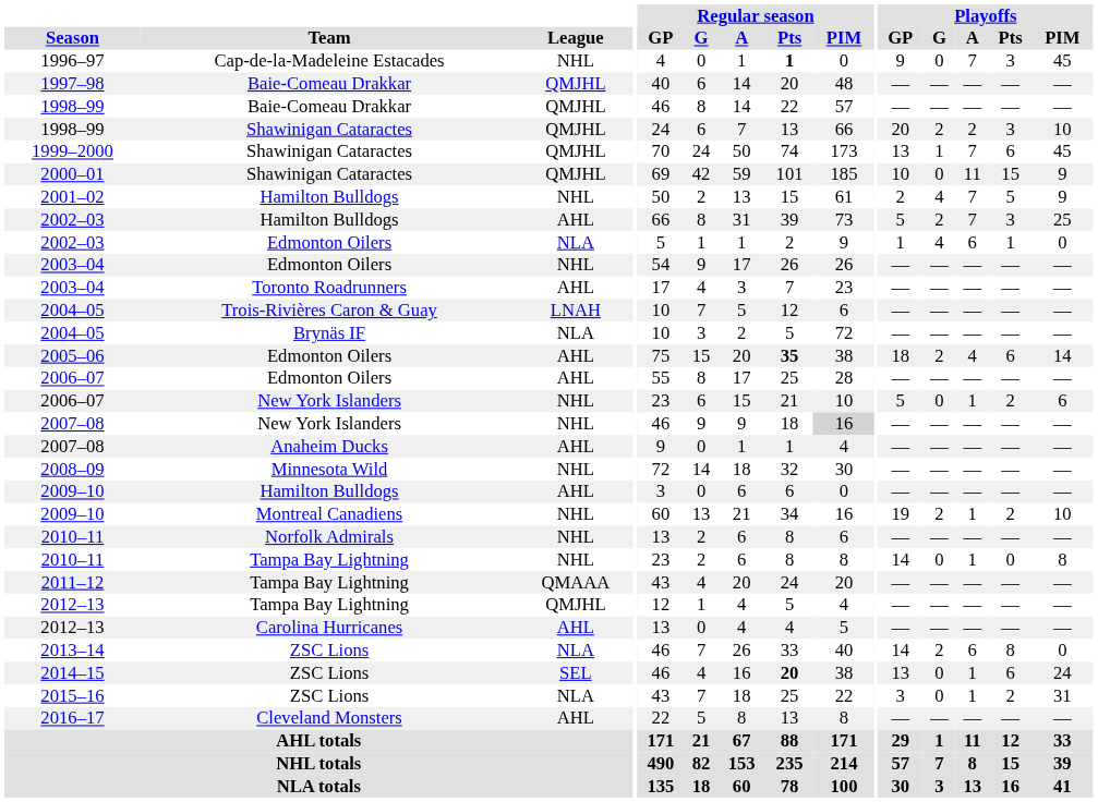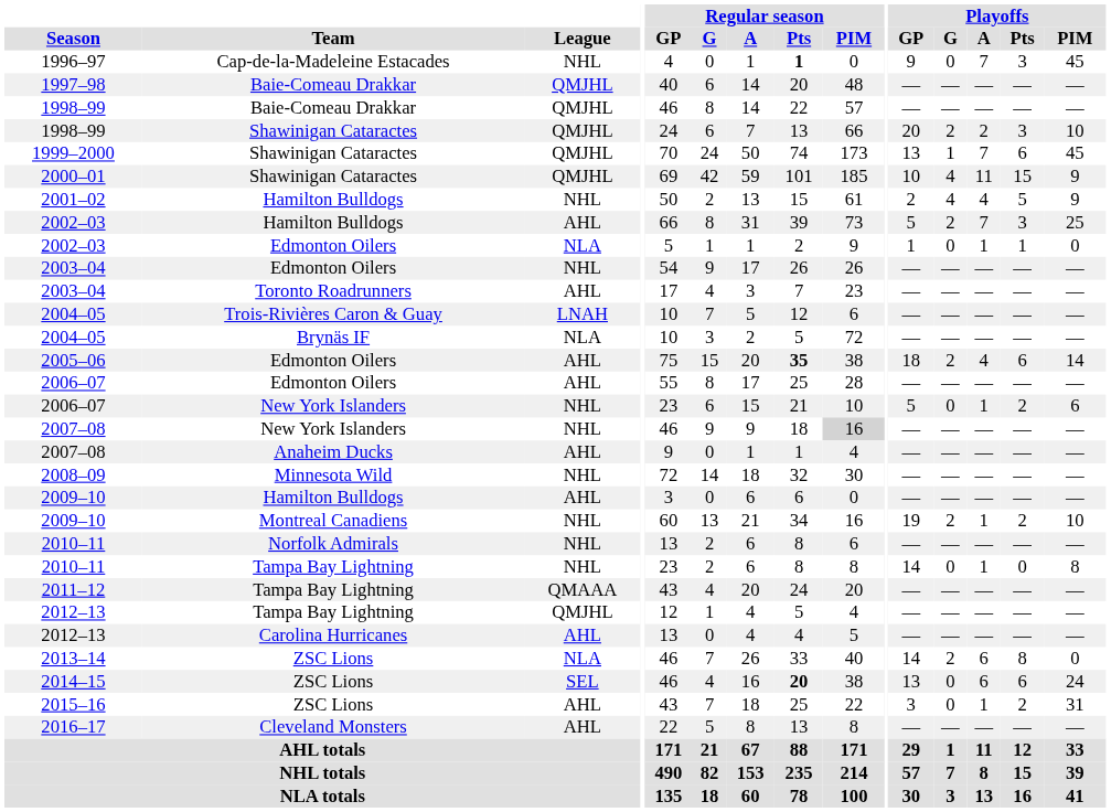 <table border="0" cellpadding="1" cellspacing="0" style="text-align:center; width:60em">
 <tr bgcolor="#e0e0e0">
 <th colspan="3" bgcolor="#ffffff"></th>
 <th rowspan="99" bgcolor="#ffffff"></th>
 <th colspan="5"><a href='#'>Regular season</a></th>
 <th rowspan="99" bgcolor="#ffffff"></th>
 <th colspan="5"><a href='#'>Playoffs</a></th>
 </tr>
 <tr bgcolor="#e0e0e0">
 <th><a href='#'>Season</a></th>
 <th>Team</th>
 <th>League</th>
 <th>GP</th>
 <th><a href='#'>G</a></th>
 <th><a href='#'>A</a></th>
 <th><a href='#'>Pts</a></th>
 <th><a href='#'>PIM</a></th>
 <th>GP</th>
 <th>G</th>
 <th>A</th>
 <th>Pts</th>
 <th>PIM</th>
 </tr>
 <tr>
 <td>1996–97</td>
 <td>Cap-de-la-Madeleine Estacades</td>
 <td>NHL</td>
 <td>4</td>
 <td>0</td>
 <td>1</td>
 <td><strong>1</strong></td>
 <td>0</td>
 <td>9</td>
 <td>0</td>
 <td>7</td>
 <td>3</td>
 <td>45</td>
 </tr>
 <tr bgcolor="#f0f0f0">
 <td><a href='#'>1997–98</a></td>
 <td><a href='#'>Baie-Comeau Drakkar</a></td>
 <td><a href='#'>QMJHL</a></td>
 <td>40</td>
 <td>6</td>
 <td>14</td>
 <td>20</td>
 <td>48</td>
 <td>—</td>
 <td>—</td>
 <td>—</td>
 <td>—</td>
 <td>—</td>
 </tr>
 <tr>
 <td><a href='#'>1998–99</a></td>
 <td>Baie-Comeau Drakkar</td>
 <td>QMJHL</td>
 <td>46</td>
 <td>8</td>
 <td>14</td>
 <td>22</td>
 <td>57</td>
 <td>—</td>
 <td>—</td>
 <td>—</td>
 <td>—</td>
 <td>—</td>
 </tr>
 <tr bgcolor="#f0f0f0">
 <td>1998–99</td>
 <td><a href='#'>Shawinigan Cataractes</a></td>
 <td>QMJHL</td>
 <td>24</td>
 <td>6</td>
 <td>7</td>
 <td>13</td>
 <td>66</td>
 <td>20</td>
 <td>2</td>
 <td>2</td>
 <td>3</td>
 <td>10</td>
 </tr>
 <tr>
 <td><a href='#'>1999–2000</a></td>
 <td>Shawinigan Cataractes</td>
 <td>QMJHL</td>
 <td>70</td>
 <td>24</td>
 <td>50</td>
 <td>74</td>
 <td>173</td>
 <td>13</td>
 <td>1</td>
 <td>7</td>
 <td>6</td>
 <td>45</td>
 </tr>
 <tr bgcolor="#f0f0f0">
 <td><a href='#'>2000–01</a></td>
 <td>Shawinigan Cataractes</td>
 <td>QMJHL</td>
 <td>69</td>
 <td>42</td>
 <td>59</td>
 <td>101</td>
 <td>185</td>
 <td>10</td>
-<td>0</td>
+<td>4</td>
 <td>11</td>
 <td>15</td>
 <td>9</td>
 </tr>
 <tr>
 <td><a href='#'>2001–02</a></td>
 <td><a href='#'>Hamilton Bulldogs</a></td>
 <td>NHL</td>
 <td>50</td>
 <td>2</td>
 <td>13</td>
 <td>15</td>
 <td>61</td>
 <td>2</td>
 <td>4</td>
-<td>7</td>
+<td>4</td>
 <td>5</td>
 <td>9</td>
 </tr>
 <tr bgcolor="#f0f0f0">
 <td><a href='#'>2002–03</a></td>
 <td>Hamilton Bulldogs</td>
 <td>AHL</td>
 <td>66</td>
 <td>8</td>
 <td>31</td>
 <td>39</td>
 <td>73</td>
 <td>5</td>
 <td>2</td>
 <td>7</td>
 <td>3</td>
 <td>25</td>
 </tr>
 <tr>
 <td><a href='#'>2002–03</a></td>
 <td><a href='#'>Edmonton Oilers</a></td>
 <td><a href='#'>NLA</a></td>
 <td>5</td>
 <td>1</td>
 <td>1</td>
 <td>2</td>
 <td>9</td>
 <td>1</td>
-<td>4</td>
-<td>6</td>
+<td>0</td>
+<td>1</td>
 <td>1</td>
 <td>0</td>
 </tr>
 <tr bgcolor="#f0f0f0">
 <td><a href='#'>2003–04</a></td>
 <td>Edmonton Oilers</td>
 <td>NHL</td>
 <td>54</td>
 <td>9</td>
 <td>17</td>
 <td>26</td>
 <td>26</td>
 <td>—</td>
 <td>—</td>
 <td>—</td>
 <td>—</td>
 <td>—</td>
 </tr>
 <tr>
 <td><a href='#'>2003–04</a></td>
 <td><a href='#'>Toronto Roadrunners</a></td>
 <td>AHL</td>
 <td>17</td>
 <td>4</td>
 <td>3</td>
 <td>7</td>
 <td>23</td>
 <td>—</td>
 <td>—</td>
 <td>—</td>
 <td>—</td>
 <td>—</td>
 </tr>
 <tr bgcolor="#f0f0f0">
 <td><a href='#'>2004–05</a></td>
 <td><a href='#'>Trois-Rivières Caron & Guay</a></td>
 <td><a href='#'>LNAH</a></td>
 <td>10</td>
 <td>7</td>
 <td>5</td>
 <td>12</td>
 <td>6</td>
 <td>—</td>
 <td>—</td>
 <td>—</td>
 <td>—</td>
 <td>—</td>
 </tr>
 <tr>
 <td><a href='#'>2004–05</a></td>
 <td><a href='#'>Brynäs IF</a></td>
 <td>NLA</td>
 <td>10</td>
 <td>3</td>
 <td>2</td>
 <td>5</td>
 <td>72</td>
 <td>—</td>
 <td>—</td>
 <td>—</td>
 <td>—</td>
 <td>—</td>
 </tr>
 <tr bgcolor="#f0f0f0">
 <td><a href='#'>2005–06</a></td>
 <td>Edmonton Oilers</td>
 <td>AHL</td>
 <td>75</td>
 <td>15</td>
 <td>20</td>
 <td><strong>35</strong></td>
 <td>38</td>
 <td>18</td>
 <td>2</td>
 <td>4</td>
 <td>6</td>
 <td>14</td>
 </tr>
 <tr>
 <td><a href='#'>2006–07</a></td>
 <td>Edmonton Oilers</td>
 <td>AHL</td>
 <td>55</td>
 <td>8</td>
 <td>17</td>
 <td>25</td>
 <td>28</td>
 <td>—</td>
 <td>—</td>
 <td>—</td>
 <td>—</td>
 <td>—</td>
 </tr>
 <tr bgcolor="#f0f0f0">
 <td>2006–07</td>
 <td><a href='#'>New York Islanders</a></td>
 <td>NHL</td>
 <td>23</td>
 <td>6</td>
 <td>15</td>
 <td>21</td>
 <td>10</td>
 <td>5</td>
 <td>0</td>
 <td>1</td>
 <td>2</td>
 <td>6</td>
 </tr>
 <tr>
 <td><a href='#'>2007–08</a></td>
 <td>New York Islanders</td>
 <td>NHL</td>
 <td>46</td>
 <td>9</td>
 <td>9</td>
 <td>18</td>
 <td style="background: lightgrey;">16</td>
 <td>—</td>
 <td>—</td>
 <td>—</td>
 <td>—</td>
 <td>—</td>
 </tr>
 <tr bgcolor="#f0f0f0">
 <td>2007–08</td>
 <td><a href='#'>Anaheim Ducks</a></td>
 <td>AHL</td>
 <td>9</td>
 <td>0</td>
 <td>1</td>
 <td>1</td>
 <td>4</td>
 <td>—</td>
 <td>—</td>
 <td>—</td>
 <td>—</td>
 <td>—</td>
 </tr>
 <tr>
 <td><a href='#'>2008–09</a></td>
 <td><a href='#'>Minnesota Wild</a></td>
 <td>NHL</td>
 <td>72</td>
 <td>14</td>
 <td>18</td>
 <td>32</td>
 <td>30</td>
 <td>—</td>
 <td>—</td>
 <td>—</td>
 <td>—</td>
 <td>—</td>
 </tr>
 <tr bgcolor="#f0f0f0">
 <td><a href='#'>2009–10</a></td>
 <td><a href='#'>Hamilton Bulldogs</a></td>
 <td>AHL</td>
 <td>3</td>
 <td>0</td>
 <td>6</td>
 <td>6</td>
 <td>0</td>
 <td>—</td>
 <td>—</td>
 <td>—</td>
 <td>—</td>
 <td>—</td>
 </tr>
 <tr>
 <td><a href='#'>2009–10</a></td>
 <td><a href='#'>Montreal Canadiens</a></td>
 <td>NHL</td>
 <td>60</td>
 <td>13</td>
 <td>21</td>
 <td>34</td>
 <td>16</td>
 <td>19</td>
 <td>2</td>
 <td>1</td>
 <td>2</td>
 <td>10</td>
 </tr>
 <tr bgcolor="#f0f0f0">
 <td><a href='#'>2010–11</a></td>
 <td><a href='#'>Norfolk Admirals</a></td>
 <td>NHL</td>
 <td>13</td>
 <td>2</td>
 <td>6</td>
 <td>8</td>
 <td>6</td>
 <td>—</td>
 <td>—</td>
 <td>—</td>
 <td>—</td>
 <td>—</td>
 </tr>
 <tr>
 <td><a href='#'>2010–11</a></td>
 <td><a href='#'>Tampa Bay Lightning</a></td>
 <td>NHL</td>
 <td>23</td>
 <td>2</td>
 <td>6</td>
 <td>8</td>
 <td>8</td>
 <td>14</td>
 <td>0</td>
 <td>1</td>
 <td>0</td>
 <td>8</td>
 </tr>
 <tr bgcolor="#f0f0f0">
 <td><a href='#'>2011–12</a></td>
 <td>Tampa Bay Lightning</td>
 <td>QMAAA</td>
 <td>43</td>
 <td>4</td>
 <td>20</td>
 <td>24</td>
 <td>20</td>
 <td>—</td>
 <td>—</td>
 <td>—</td>
 <td>—</td>
 <td>—</td>
 </tr>
 <tr>
 <td><a href='#'>2012–13</a></td>
 <td>Tampa Bay Lightning</td>
 <td>QMJHL</td>
 <td>12</td>
 <td>1</td>
 <td>4</td>
 <td>5</td>
 <td>4</td>
 <td>—</td>
 <td>—</td>
 <td>—</td>
 <td>—</td>
 <td>—</td>
 </tr>
 <tr bgcolor="#f0f0f0">
 <td>2012–13</td>
 <td><a href='#'>Carolina Hurricanes</a></td>
 <td><a href='#'>AHL</a></td>
 <td>13</td>
 <td>0</td>
 <td>4</td>
 <td>4</td>
 <td>5</td>
 <td>—</td>
 <td>—</td>
 <td>—</td>
 <td>—</td>
 <td>—</td>
 </tr>
 <tr>
 <td><a href='#'>2013–14</a></td>
 <td><a href='#'>ZSC Lions</a></td>
 <td><a href='#'>NLA</a></td>
 <td>46</td>
 <td>7</td>
 <td>26</td>
 <td>33</td>
 <td>40</td>
 <td>14</td>
 <td>2</td>
 <td>6</td>
 <td>8</td>
 <td>0</td>
 </tr>
 <tr bgcolor="#f0f0f0">
 <td><a href='#'>2014–15</a></td>
 <td>ZSC Lions</td>
 <td><a href='#'>SEL</a></td>
 <td>46</td>
 <td>4</td>
 <td>16</td>
 <td><strong>20</strong></td>
 <td>38</td>
 <td>13</td>
 <td>0</td>
-<td>1</td>
+<td>6</td>
 <td>6</td>
 <td>24</td>
 </tr>
 <tr>
 <td><a href='#'>2015–16</a></td>
 <td>ZSC Lions</td>
-<td>NLA</td>
+<td>AHL</td>
 <td>43</td>
 <td>7</td>
 <td>18</td>
 <td>25</td>
 <td>22</td>
 <td>3</td>
 <td>0</td>
 <td>1</td>
 <td>2</td>
 <td>31</td>
 </tr>
 <tr bgcolor="#f0f0f0">
 <td><a href='#'>2016–17</a></td>
 <td><a href='#'>Cleveland Monsters</a></td>
 <td>AHL</td>
 <td>22</td>
 <td>5</td>
 <td>8</td>
 <td>13</td>
 <td>8</td>
 <td>—</td>
 <td>—</td>
 <td>—</td>
 <td>—</td>
 <td>—</td>
 </tr>
 <tr style="background:#e0e0e0;">
 <th colspan="3">AHL totals</th>
 <th>171</th>
 <th>21</th>
 <th>67</th>
 <th>88</th>
 <th>171</th>
 <th>29</th>
 <th>1</th>
 <th>11</th>
 <th>12</th>
 <th>33</th>
 </tr>
 <tr style="background:#e0e0e0;">
 <th colspan="3">NHL totals</th>
 <th>490</th>
 <th>82</th>
 <th>153</th>
 <th>235</th>
 <th>214</th>
 <th>57</th>
 <th>7</th>
 <th>8</th>
 <th>15</th>
 <th>39</th>
 </tr>
 <tr style="background:#e0e0e0;">
 <th colspan="3">NLA totals</th>
 <th>135</th>
 <th>18</th>
 <th>60</th>
 <th>78</th>
 <th>100</th>
 <th>30</th>
 <th>3</th>
 <th>13</th>
 <th>16</th>
 <th>41</th>
 </tr>
 </table>
